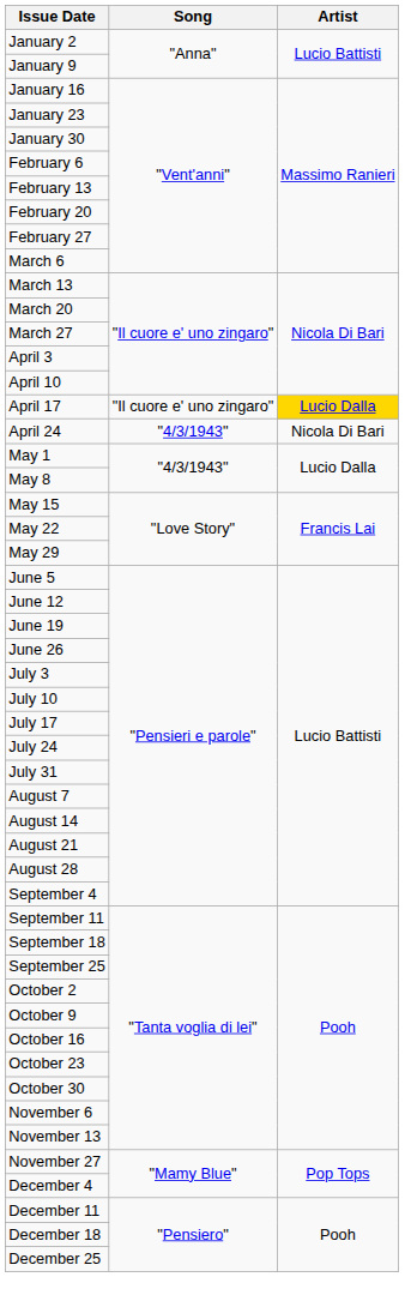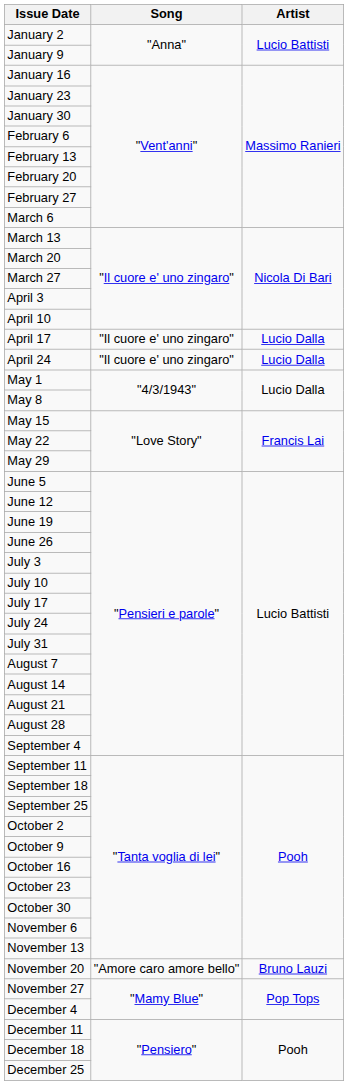 <table class="wikitable">
 <tr>
 <th>Issue Date</th>
 <th>Song</th>
 <th>Artist</th>
 </tr>
 <tr>
 <td>January 2</td>
 <td align="center" rowspan="2">"Anna"</td>
 <td align="center" rowspan="2"><a href='#'>Lucio Battisti</a></td>
 </tr>
 <tr>
 <td>January 9</td>
 </tr>
 <tr>
 <td>January 16</td>
 <td align="center" rowspan="8">"<a href='#'>Vent'anni</a>"</td>
 <td align="center" rowspan="8"><a href='#'>Massimo Ranieri</a></td>
 </tr>
 <tr>
 <td>January 23</td>
 </tr>
 <tr>
 <td>January 30</td>
 </tr>
 <tr>
 <td>February 6</td>
 </tr>
 <tr>
 <td>February 13</td>
 </tr>
 <tr>
 <td>February 20</td>
 </tr>
 <tr>
 <td>February 27</td>
 </tr>
 <tr>
 <td>March 6</td>
 </tr>
 <tr>
 <td>March 13</td>
 <td align="center" rowspan="5">"<a href='#'>Il cuore e' uno zingaro</a>"</td>
 <td align="center" rowspan="5"><a href='#'>Nicola Di Bari</a></td>
 </tr>
 <tr>
 <td>March 20</td>
 </tr>
 <tr>
 <td>March 27</td>
 </tr>
 <tr>
 <td>April 3</td>
 </tr>
 <tr>
 <td>April 10</td>
 </tr>
 <tr>
 <td>April 17</td>
 <td align="center" rowspan="1">"Il cuore e' uno zingaro"</td>
-<td align="center" rowspan="1" style="background: gold;"><a href='#'>Lucio Dalla</a></td>
+<td align="center" rowspan="1"><a href='#'>Lucio Dalla</a></td>
 </tr>
 <tr>
 <td>April 24</td>
-<td align="center" rowspan="1">"<a href='#'>4/3/1943</a>"</td>
-<td align="center" rowspan="1">Nicola Di Bari</td>
+<td align="center" rowspan="1">"Il cuore e' uno zingaro"</td>
+<td align="center" rowspan="1"><a href='#'>Lucio Dalla</a></td>
 </tr>
 <tr>
 <td>May 1</td>
 <td align="center" rowspan="2">"4/3/1943"</td>
 <td align="center" rowspan="2">Lucio Dalla</td>
 </tr>
 <tr>
 <td>May 8</td>
 </tr>
 <tr>
 <td>May 15</td>
 <td align="center" rowspan="3">"Love Story"</td>
 <td align="center" rowspan="3"><a href='#'>Francis Lai</a></td>
 </tr>
 <tr>
 <td>May 22</td>
 </tr>
 <tr>
 <td>May 29</td>
 </tr>
 <tr>
 <td>June 5</td>
 <td align="center" rowspan="14">"<a href='#'>Pensieri e parole</a>"</td>
 <td align="center" rowspan="14">Lucio Battisti</td>
 </tr>
 <tr>
 <td>June 12</td>
 </tr>
 <tr>
 <td>June 19</td>
 </tr>
 <tr>
 <td>June 26</td>
 </tr>
 <tr>
 <td>July 3</td>
 </tr>
 <tr>
 <td>July 10</td>
 </tr>
 <tr>
 <td>July 17</td>
 </tr>
 <tr>
 <td>July 24</td>
 </tr>
 <tr>
 <td>July 31</td>
 </tr>
 <tr>
 <td>August 7</td>
 </tr>
 <tr>
 <td>August 14</td>
 </tr>
 <tr>
 <td>August 21</td>
 </tr>
 <tr>
 <td>August 28</td>
 </tr>
 <tr>
 <td>September 4</td>
 </tr>
 <tr>
 <td>September 11</td>
 <td align="center" rowspan="10">"<a href='#'>Tanta voglia di lei</a>"</td>
 <td align="center" rowspan="10"><a href='#'>Pooh</a></td>
 </tr>
 <tr>
 <td>September 18</td>
 </tr>
 <tr>
 <td>September 25</td>
 </tr>
 <tr>
 <td>October 2</td>
 </tr>
 <tr>
 <td>October 9</td>
 </tr>
 <tr>
 <td>October 16</td>
 </tr>
 <tr>
 <td>October 23</td>
 </tr>
 <tr>
 <td>October 30</td>
 </tr>
 <tr>
 <td>November 6</td>
 </tr>
 <tr>
 <td>November 13</td>
 </tr>
 <tr>
+<td>November 20</td>
+<td align="center" rowspan="1">"Amore caro amore bello"</td>
+<td align="center" rowspan="1"><a href='#'>Bruno Lauzi</a></td>
+</tr>
+<tr>
 <td>November 27</td>
 <td align="center" rowspan="2">"<a href='#'>Mamy Blue</a>"</td>
 <td align="center" rowspan="2"><a href='#'>Pop Tops</a></td>
 </tr>
 <tr>
 <td>December 4</td>
 </tr>
 <tr>
 <td>December 11</td>
 <td align="center" rowspan="3">"<a href='#'>Pensiero</a>"</td>
 <td align="center" rowspan="3">Pooh</td>
 </tr>
 <tr>
 <td>December 18</td>
 </tr>
 <tr>
 <td>December 25</td>
 </tr>
 </table>
